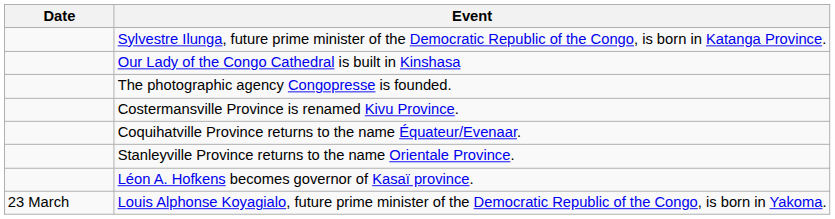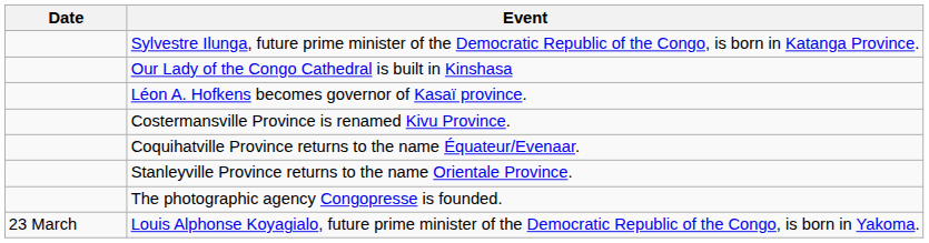 <table class=wikitable>
 <tr>
 <th style="width:7em">Date</th>
 <th>Event</th>
 </tr>
 <tr>
 <td></td>
 <td><a href='#'>Sylvestre Ilunga</a>, future prime minister of the <a href='#'>Democratic Republic of the Congo</a>, is born in <a href='#'>Katanga Province</a>.</td>
 </tr>
 <tr>
 <td></td>
 <td><a href='#'>Our Lady of the Congo Cathedral</a> is built in <a href='#'>Kinshasa</a></td>
 </tr>
 <tr>
 <td></td>
-<td>The photographic agency <a href='#'>Congopresse</a> is founded.</td>
+<td><a href='#'>Léon A. Hofkens</a> becomes governor of <a href='#'>Kasaï province</a>.</td>
 </tr>
 <tr>
 <td></td>
 <td>Costermansville Province is renamed <a href='#'>Kivu Province</a>.</td>
 </tr>
 <tr>
 <td></td>
 <td>Coquihatville Province returns to the name <a href='#'>Équateur/Evenaar</a>.</td>
 </tr>
 <tr>
 <td></td>
 <td>Stanleyville Province returns to the name <a href='#'>Orientale Province</a>.</td>
 </tr>
 <tr>
 <td></td>
-<td><a href='#'>Léon A. Hofkens</a> becomes governor of <a href='#'>Kasaï province</a>.</td>
+<td>The photographic agency <a href='#'>Congopresse</a> is founded.</td>
 </tr>
 <tr>
 <td>23 March</td>
 <td><a href='#'>Louis Alphonse Koyagialo</a>, future prime minister of the <a href='#'>Democratic Republic of the Congo</a>, is born in <a href='#'>Yakoma</a>.</td>
 </tr>
 </table>
